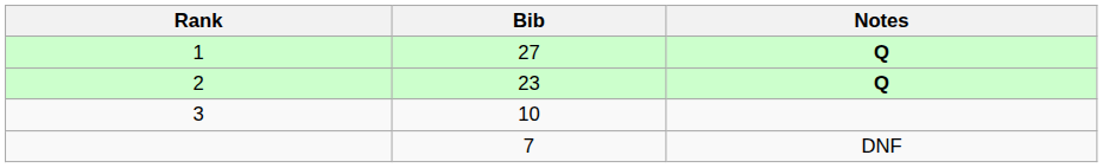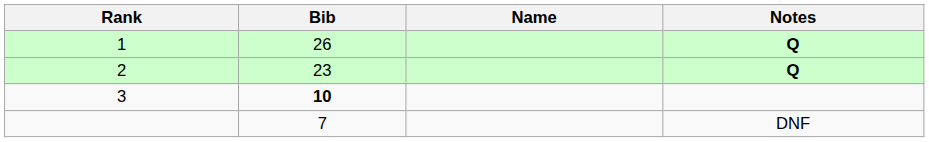 <table class="wikitable" style="text-align:center;" width=70%>
 <tr>
 <th>Rank</th>
 <th>Bib</th>
+<th>Name</th>
 <th>Notes</th>
 </tr>
 <tr bgcolor="#ccffcc">
 <td>1</td>
-<td>27</td>
+<td>26</td>
+<td align=left></td>
 <td><strong>Q</strong></td>
 </tr>
 <tr bgcolor="#ccffcc">
 <td>2</td>
 <td>23</td>
+<td align=left></td>
 <td><strong>Q</strong></td>
 </tr>
 <tr>
 <td>3</td>
-<td>10</td>
+<td><strong>10</strong></td>
+<td align=left></td>
 <td></td>
 </tr>
 <tr>
 <td></td>
 <td>7</td>
+<td align=left></td>
 <td>DNF</td>
 </tr>
 </table>
